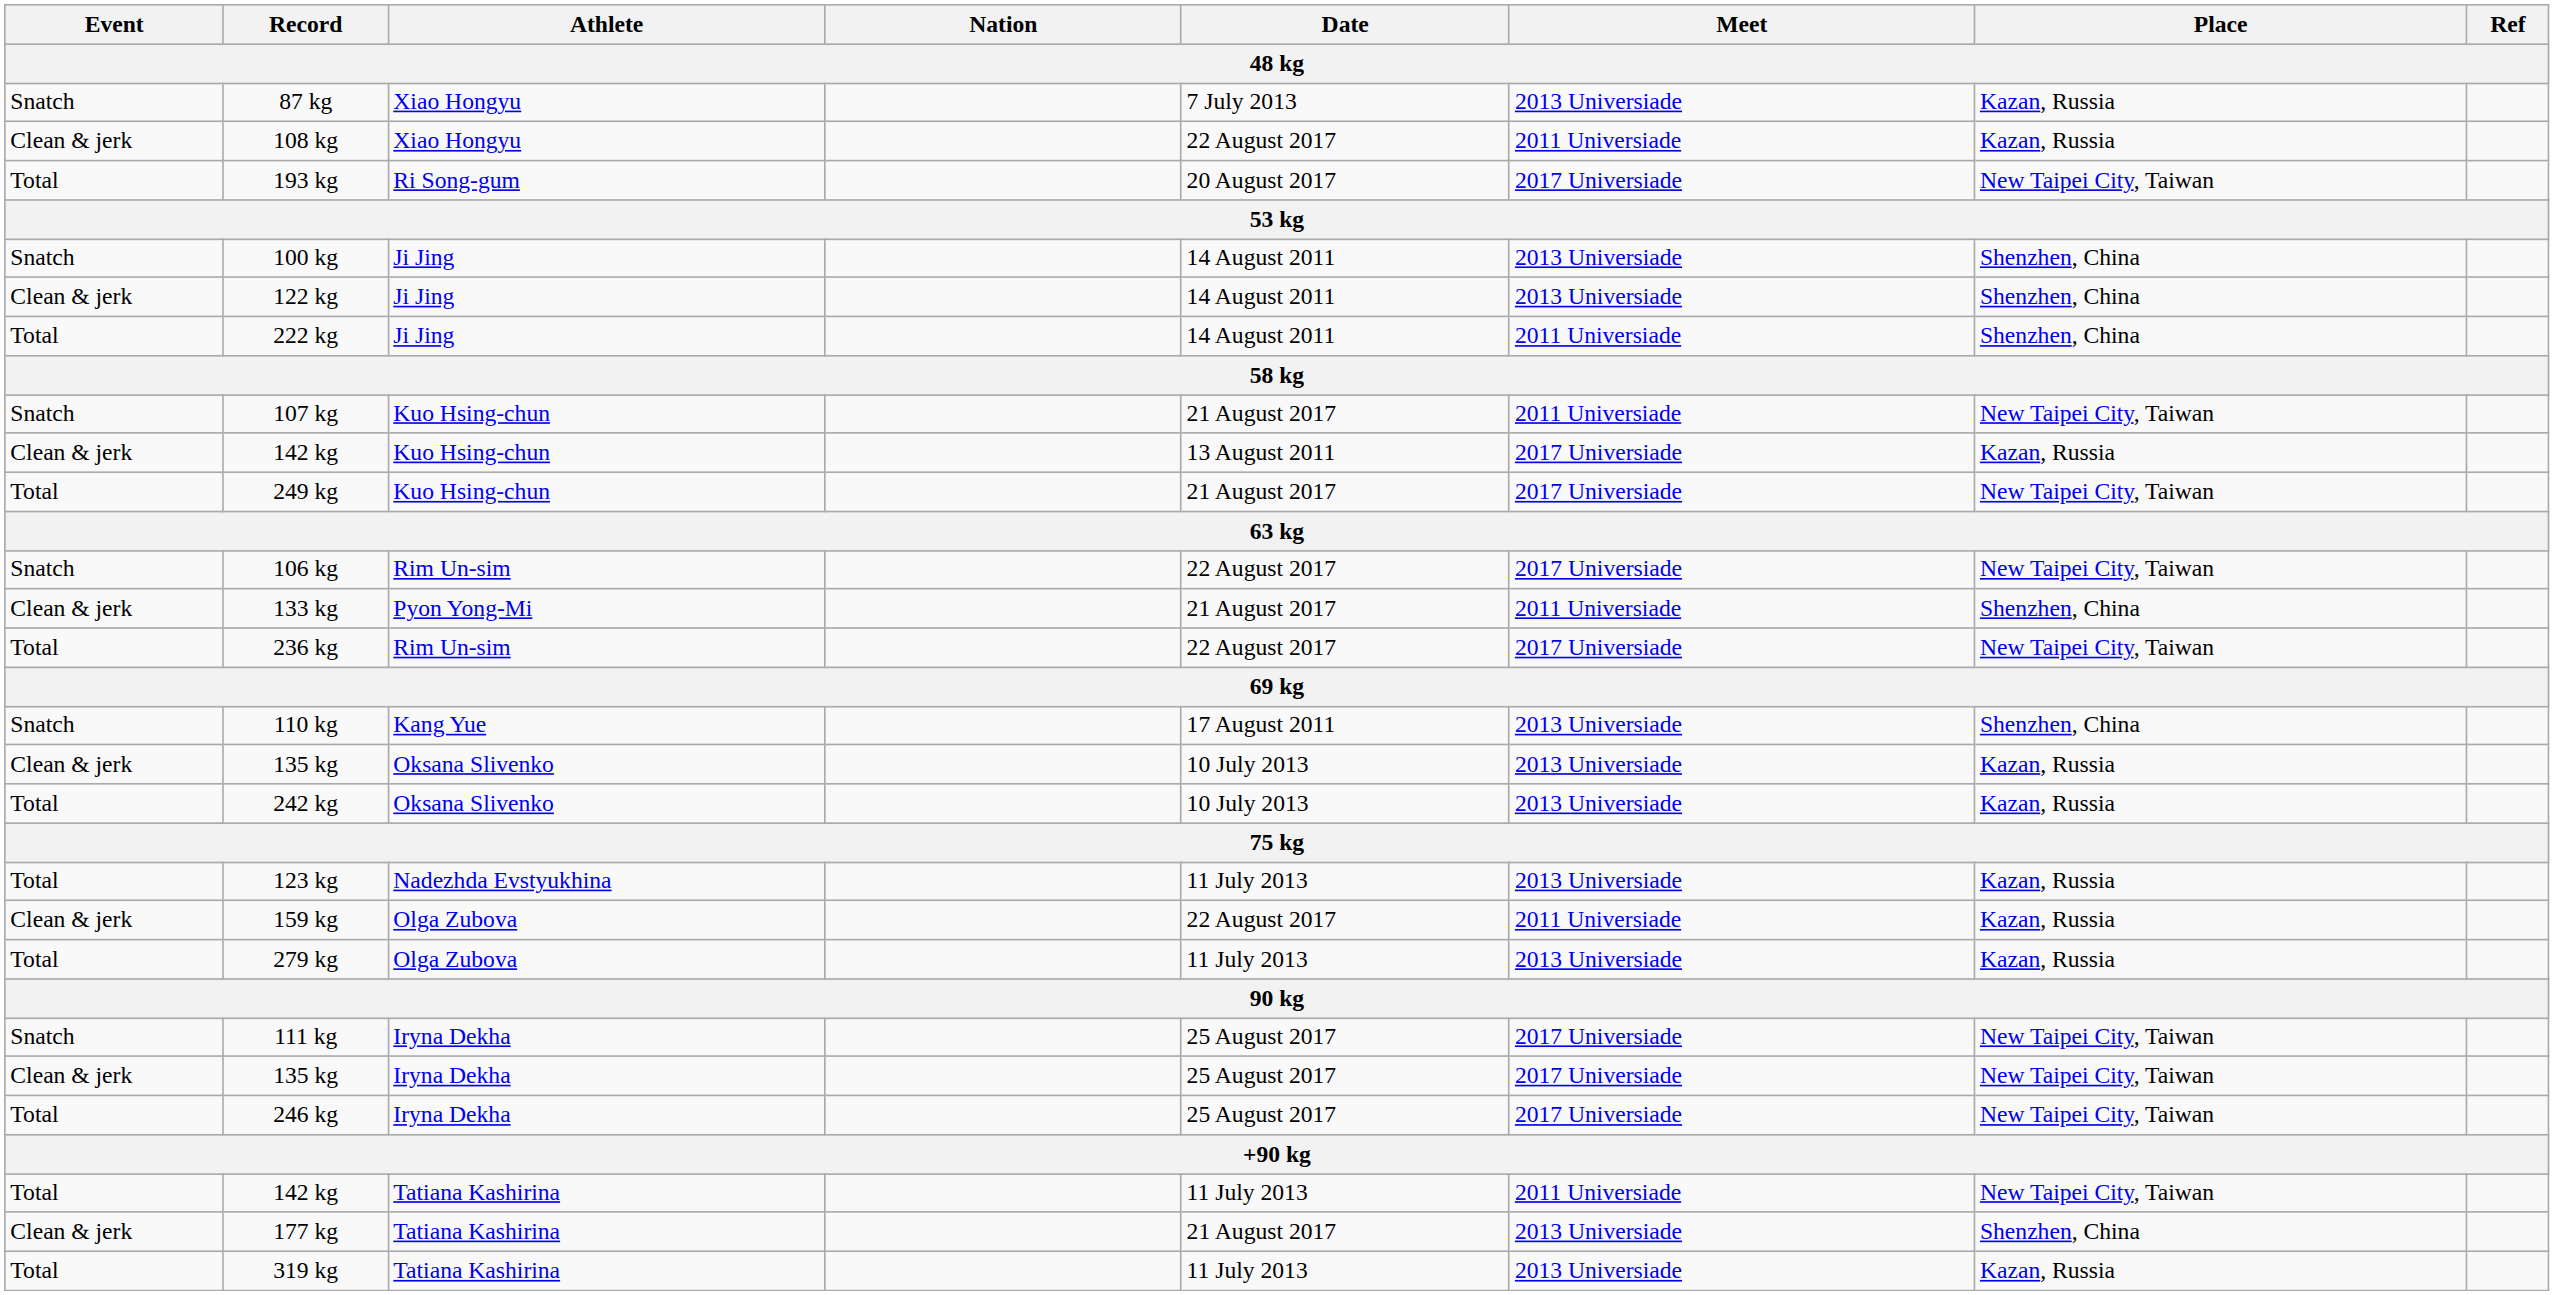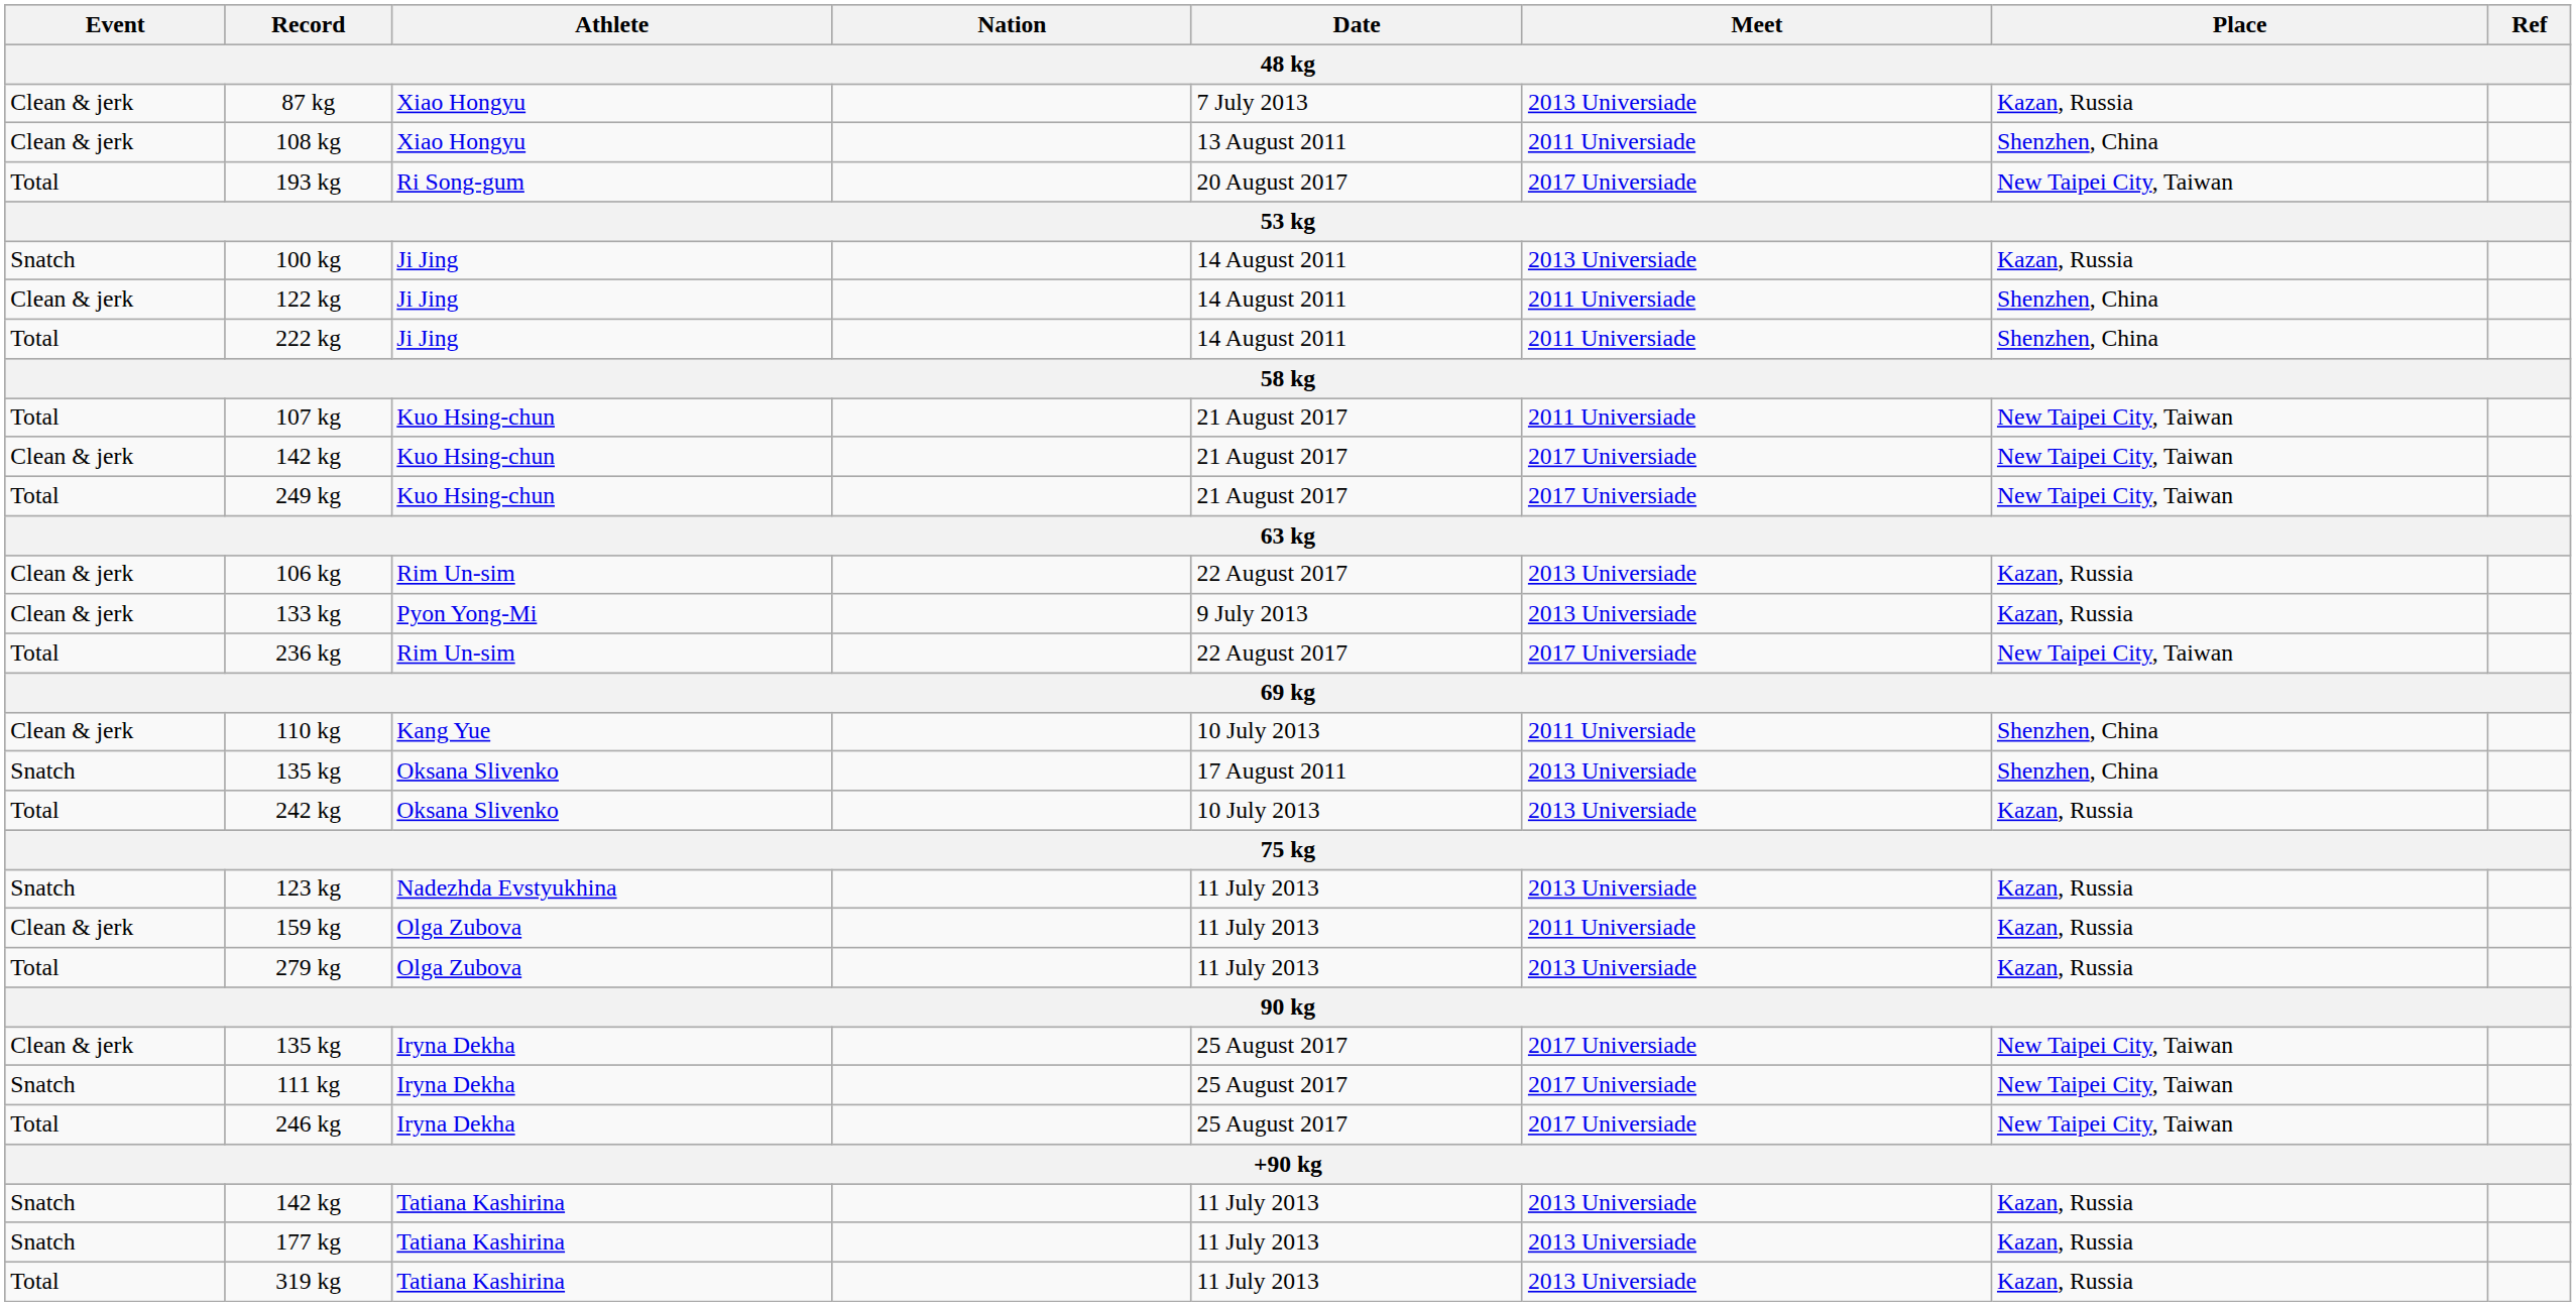 <table class="wikitable" style="font-size:90%; width: 98%;">
 <tr>
 <th width=8%>Event</th>
 <th width=6%>Record</th>
 <th width=16%>Athlete</th>
 <th width=13%>Nation</th>
 <th width=12%>Date</th>
 <th width=17%>Meet</th>
 <th width=18%>Place</th>
 <th width=3%>Ref</th>
 </tr>
 <tr bgcolor="#DDDDDD">
 <th colspan="8">48 kg</th>
 </tr>
 <tr>
-<td>Snatch</td>
+<td>Clean & jerk</td>
 <td align=center>87 kg</td>
 <td><a href='#'>Xiao Hongyu</a></td>
 <td></td>
 <td>7 July 2013</td>
 <td><a href='#'>2013 Universiade</a></td>
 <td> <a href='#'>Kazan</a>, Russia</td>
 <td></td>
 </tr>
 <tr>
 <td>Clean & jerk</td>
 <td align=center>108 kg</td>
 <td><a href='#'>Xiao Hongyu</a></td>
 <td></td>
-<td>22 August 2017</td>
+<td>13 August 2011</td>
 <td><a href='#'>2011 Universiade</a></td>
-<td> <a href='#'>Kazan</a>, Russia</td>
+<td> <a href='#'>Shenzhen</a>, China</td>
 <td></td>
 </tr>
 <tr>
 <td>Total</td>
 <td align=center>193 kg</td>
 <td><a href='#'>Ri Song-gum</a></td>
 <td></td>
 <td>20 August 2017</td>
 <td><a href='#'>2017 Universiade</a></td>
 <td> <a href='#'>New Taipei City</a>, Taiwan</td>
 <td></td>
 </tr>
 <tr bgcolor="#DDDDDD">
 <th colspan="8">53 kg</th>
 </tr>
 <tr>
 <td>Snatch</td>
 <td align=center>100 kg</td>
 <td><a href='#'>Ji Jing</a></td>
 <td></td>
 <td>14 August 2011</td>
 <td><a href='#'>2013 Universiade</a></td>
-<td> <a href='#'>Shenzhen</a>, China</td>
+<td> <a href='#'>Kazan</a>, Russia</td>
 <td></td>
 </tr>
 <tr>
 <td>Clean & jerk</td>
 <td align=center>122 kg</td>
 <td><a href='#'>Ji Jing</a></td>
 <td></td>
 <td>14 August 2011</td>
-<td><a href='#'>2013 Universiade</a></td>
+<td><a href='#'>2011 Universiade</a></td>
 <td> <a href='#'>Shenzhen</a>, China</td>
 <td></td>
 </tr>
 <tr>
 <td>Total</td>
 <td align=center>222 kg</td>
 <td><a href='#'>Ji Jing</a></td>
 <td></td>
 <td>14 August 2011</td>
 <td><a href='#'>2011 Universiade</a></td>
 <td> <a href='#'>Shenzhen</a>, China</td>
 <td></td>
 </tr>
 <tr bgcolor="#DDDDDD">
 <th colspan="8">58 kg</th>
 </tr>
 <tr>
-<td>Snatch</td>
+<td>Total</td>
 <td align=center>107 kg</td>
 <td><a href='#'>Kuo Hsing-chun</a></td>
 <td></td>
 <td>21 August 2017</td>
 <td><a href='#'>2011 Universiade</a></td>
 <td> <a href='#'>New Taipei City</a>, Taiwan</td>
 <td></td>
 </tr>
 <tr>
 <td>Clean & jerk</td>
 <td align=center>142 kg</td>
 <td><a href='#'>Kuo Hsing-chun</a></td>
 <td></td>
-<td>13 August 2011</td>
+<td>21 August 2017</td>
 <td><a href='#'>2017 Universiade</a></td>
-<td> <a href='#'>Kazan</a>, Russia</td>
+<td> <a href='#'>New Taipei City</a>, Taiwan</td>
 <td></td>
 </tr>
 <tr>
 <td>Total</td>
 <td align=center>249 kg</td>
 <td><a href='#'>Kuo Hsing-chun</a></td>
 <td></td>
 <td>21 August 2017</td>
 <td><a href='#'>2017 Universiade</a></td>
 <td> <a href='#'>New Taipei City</a>, Taiwan</td>
 <td></td>
 </tr>
 <tr bgcolor="#DDDDDD">
 <th colspan="8">63 kg</th>
 </tr>
 <tr>
-<td>Snatch</td>
+<td>Clean & jerk</td>
 <td align=center>106 kg</td>
 <td><a href='#'>Rim Un-sim</a></td>
 <td></td>
 <td>22 August 2017</td>
-<td><a href='#'>2017 Universiade</a></td>
-<td> <a href='#'>New Taipei City</a>, Taiwan</td>
+<td><a href='#'>2013 Universiade</a></td>
+<td> <a href='#'>Kazan</a>, Russia</td>
 <td></td>
 </tr>
 <tr>
 <td>Clean & jerk</td>
 <td align=center>133 kg</td>
 <td><a href='#'>Pyon Yong-Mi</a></td>
 <td></td>
-<td>21 August 2017</td>
-<td><a href='#'>2011 Universiade</a></td>
-<td> <a href='#'>Shenzhen</a>, China</td>
+<td>9 July 2013</td>
+<td><a href='#'>2013 Universiade</a></td>
+<td> <a href='#'>Kazan</a>, Russia</td>
 <td></td>
 </tr>
 <tr>
 <td>Total</td>
 <td align=center>236 kg</td>
 <td><a href='#'>Rim Un-sim</a></td>
 <td></td>
 <td>22 August 2017</td>
 <td><a href='#'>2017 Universiade</a></td>
 <td> <a href='#'>New Taipei City</a>, Taiwan</td>
 <td></td>
 </tr>
 <tr bgcolor="#DDDDDD">
 <th colspan="8">69 kg</th>
 </tr>
 <tr>
-<td>Snatch</td>
+<td>Clean & jerk</td>
 <td align=center>110 kg</td>
 <td><a href='#'>Kang Yue</a></td>
+<td></td>
+<td>10 July 2013</td>
+<td><a href='#'>2011 Universiade</a></td>
+<td> <a href='#'>Shenzhen</a>, China</td>
+<td></td>
+</tr>
+<tr>
+<td>Snatch</td>
+<td align=center>135 kg</td>
+<td><a href='#'>Oksana Slivenko</a></td>
 <td></td>
 <td>17 August 2011</td>
 <td><a href='#'>2013 Universiade</a></td>
 <td> <a href='#'>Shenzhen</a>, China</td>
-<td></td>
-</tr>
-<tr>
-<td>Clean & jerk</td>
-<td align=center>135 kg</td>
-<td><a href='#'>Oksana Slivenko</a></td>
-<td></td>
-<td>10 July 2013</td>
-<td><a href='#'>2013 Universiade</a></td>
-<td> <a href='#'>Kazan</a>, Russia</td>
 <td></td>
 </tr>
 <tr>
 <td>Total</td>
 <td align=center>242 kg</td>
 <td><a href='#'>Oksana Slivenko</a></td>
 <td></td>
 <td>10 July 2013</td>
 <td><a href='#'>2013 Universiade</a></td>
 <td> <a href='#'>Kazan</a>, Russia</td>
 <td></td>
 </tr>
 <tr bgcolor="#DDDDDD">
 <th colspan="8">75 kg</th>
 </tr>
 <tr>
-<td>Total</td>
+<td>Snatch</td>
 <td align=center>123 kg</td>
 <td><a href='#'>Nadezhda Evstyukhina</a></td>
 <td></td>
 <td>11 July 2013</td>
 <td><a href='#'>2013 Universiade</a></td>
 <td> <a href='#'>Kazan</a>, Russia</td>
 <td></td>
 </tr>
 <tr>
 <td>Clean & jerk</td>
 <td align=center>159 kg</td>
 <td><a href='#'>Olga Zubova</a></td>
 <td></td>
-<td>22 August 2017</td>
+<td>11 July 2013</td>
 <td><a href='#'>2011 Universiade</a></td>
 <td> <a href='#'>Kazan</a>, Russia</td>
 <td></td>
 </tr>
 <tr>
 <td>Total</td>
 <td align=center>279 kg</td>
 <td><a href='#'>Olga Zubova</a></td>
 <td></td>
 <td>11 July 2013</td>
 <td><a href='#'>2013 Universiade</a></td>
 <td> <a href='#'>Kazan</a>, Russia</td>
 <td></td>
 </tr>
 <tr bgcolor="#DDDDDD">
 <th colspan="8">90 kg</th>
 </tr>
 <tr>
-<td>Snatch</td>
-<td align=center>111 kg</td>
+<td>Clean & jerk</td>
+<td align=center>135 kg</td>
 <td><a href='#'>Iryna Dekha</a></td>
 <td></td>
 <td>25 August 2017</td>
 <td><a href='#'>2017 Universiade</a></td>
 <td> <a href='#'>New Taipei City</a>, Taiwan</td>
 <td></td>
 </tr>
 <tr>
-<td>Clean & jerk</td>
-<td align=center>135 kg</td>
+<td>Snatch</td>
+<td align=center>111 kg</td>
 <td><a href='#'>Iryna Dekha</a></td>
 <td></td>
 <td>25 August 2017</td>
 <td><a href='#'>2017 Universiade</a></td>
 <td> <a href='#'>New Taipei City</a>, Taiwan</td>
 <td></td>
 </tr>
 <tr>
 <td>Total</td>
 <td align=center>246 kg</td>
 <td><a href='#'>Iryna Dekha</a></td>
 <td></td>
 <td>25 August 2017</td>
 <td><a href='#'>2017 Universiade</a></td>
 <td> <a href='#'>New Taipei City</a>, Taiwan</td>
 <td></td>
 </tr>
 <tr bgcolor="#DDDDDD">
 <th colspan="8">+90 kg</th>
 </tr>
 <tr>
-<td>Total</td>
+<td>Snatch</td>
 <td align=center>142 kg</td>
 <td><a href='#'>Tatiana Kashirina</a></td>
 <td></td>
 <td>11 July 2013</td>
-<td><a href='#'>2011 Universiade</a></td>
-<td> <a href='#'>New Taipei City</a>, Taiwan</td>
+<td><a href='#'>2013 Universiade</a></td>
+<td> <a href='#'>Kazan</a>, Russia</td>
 <td></td>
 </tr>
 <tr>
-<td>Clean & jerk</td>
+<td>Snatch</td>
 <td align=center>177 kg</td>
 <td><a href='#'>Tatiana Kashirina</a></td>
 <td></td>
-<td>21 August 2017</td>
+<td>11 July 2013</td>
 <td><a href='#'>2013 Universiade</a></td>
-<td> <a href='#'>Shenzhen</a>, China</td>
+<td> <a href='#'>Kazan</a>, Russia</td>
 <td></td>
 </tr>
 <tr>
 <td>Total</td>
 <td align=center>319 kg</td>
 <td><a href='#'>Tatiana Kashirina</a></td>
 <td></td>
 <td>11 July 2013</td>
 <td><a href='#'>2013 Universiade</a></td>
 <td> <a href='#'>Kazan</a>, Russia</td>
 <td></td>
 </tr>
 </table>
